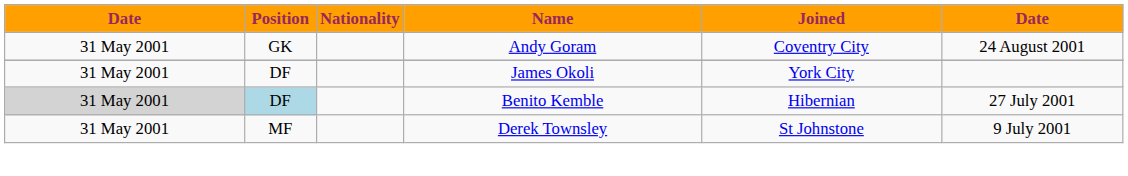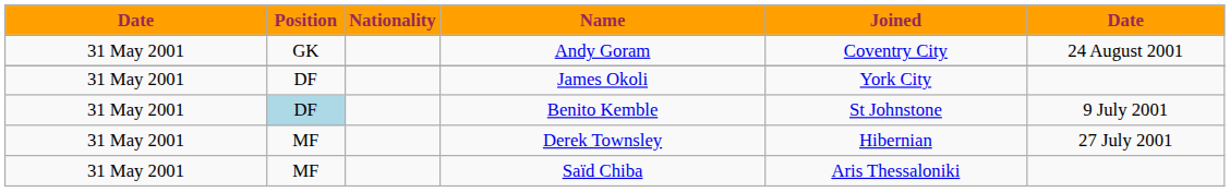 <table class="wikitable"  style="text-align:center; font-size:90%; ">
 <tr>
 <th style="background:#ffa000; color:#98285c; width:200px;">Date</th>
 <th style="background:#ffa000; color:#98285c; width:55px;">Position</th>
 <th style="background:#ffa000; color:#98285c; width:55px;">Nationality</th>
 <th style="background:#ffa000; color:#98285c; width:250px;">Name</th>
 <th style="background:#ffa000; color:#98285c; width:200px;">Joined</th>
 <th style="background:#ffa000; color:#98285c; width:150px;">Date</th>
 </tr>
 <tr>
 <td>31 May 2001</td>
 <td>GK</td>
 <td></td>
 <td><a href='#'>Andy Goram</a></td>
 <td><a href='#'>Coventry City</a></td>
 <td>24 August 2001</td>
 </tr>
 <tr>
 </tr>
 <tr>
 <td>31 May 2001</td>
 <td>DF</td>
 <td></td>
 <td><a href='#'>James Okoli</a></td>
 <td><a href='#'>York City</a></td>
 <td></td>
 </tr>
 <tr>
-<td style="background: lightgrey;">31 May 2001</td>
+<td>31 May 2001</td>
 <td style="background: lightblue;">DF</td>
 <td></td>
 <td><a href='#'>Benito Kemble</a></td>
+<td><a href='#'>St Johnstone</a></td>
+<td>9 July 2001</td>
+</tr>
+<tr>
+<td>31 May 2001</td>
+<td>MF</td>
+<td></td>
+<td><a href='#'>Derek Townsley</a></td>
 <td><a href='#'>Hibernian</a></td>
 <td>27 July 2001</td>
 </tr>
 <tr>
 <td>31 May 2001</td>
 <td>MF</td>
 <td></td>
-<td><a href='#'>Derek Townsley</a></td>
-<td><a href='#'>St Johnstone</a></td>
-<td>9 July 2001</td>
+<td><a href='#'>Saïd Chiba</a></td>
+<td><a href='#'>Aris Thessaloniki</a></td>
+<td></td>
 </tr>
 </table>
